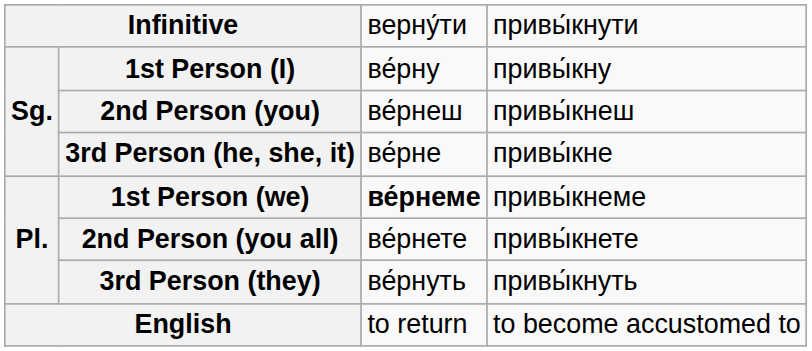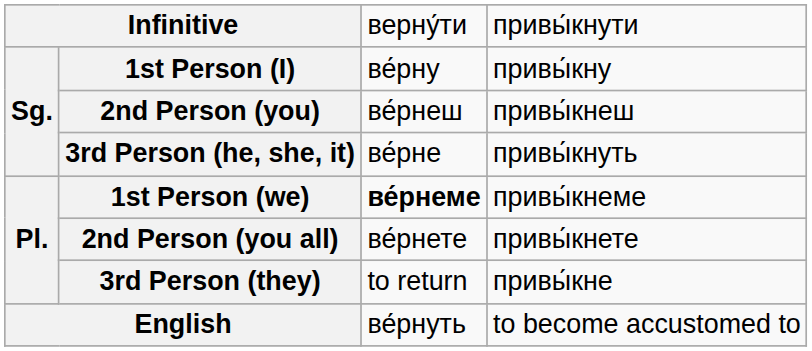 <table class=wikitable>
 <tr>
 <th colspan="2">Infinitive</th>
 <td>верну́ти</td>
 <td>привы́кнути</td>
 </tr>
 <tr>
 <th rowspan="3">Sg.</th>
 <th>1st Person (I)</th>
 <td>ве́рну</td>
 <td>привы́кну</td>
 </tr>
 <tr>
 <th>2nd Person (you)</th>
 <td>ве́рнеш</td>
 <td>привы́кнеш</td>
 </tr>
 <tr>
 <th>3rd Person (he, she, it)</th>
 <td>ве́рне</td>
-<td>привы́кне</td>
+<td>привы́кнуть</td>
 </tr>
 <tr>
 <th rowspan="3">Pl.</th>
 <th>1st Person (we)</th>
 <td><strong>ве́рнеме</strong></td>
 <td>привы́кнеме</td>
 </tr>
 <tr>
 <th>2nd Person (you all)</th>
 <td>ве́рнете</td>
 <td>привы́кнете</td>
 </tr>
 <tr>
 <th>3rd Person (they)</th>
-<td>ве́рнуть</td>
-<td>привы́кнуть</td>
+<td>to return</td>
+<td>привы́кне</td>
 </tr>
 <tr>
 <th colspan="2">English</th>
-<td>to return</td>
+<td>ве́рнуть</td>
 <td>to become accustomed to</td>
 </tr>
 </table>
